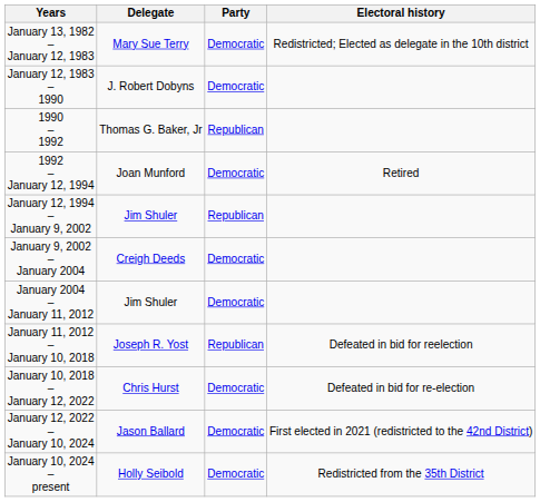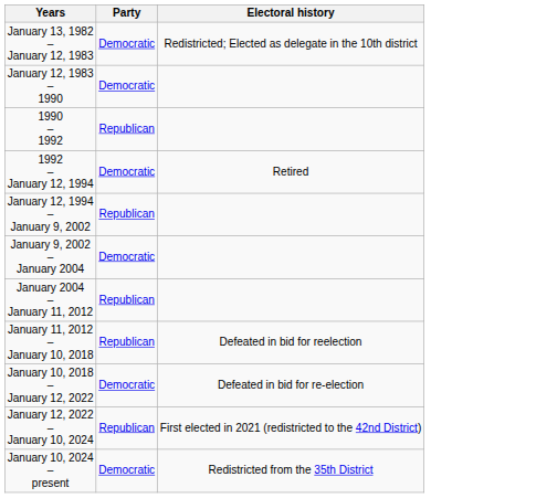 <table class=wikitable style="text-align:center">
 <tr valign=bottom>
 <th>Years</th>
-<th colspan=1>Delegate</th>
 <th>Party</th>
 <th>Electoral history</th>
 </tr>
 <tr>
 <td nowrap><span>January 13, 1982</span><br>–<br><span>January 12, 1983</span></td>
-<td><a href='#'>Mary Sue Terry</a></td>
 <td><a href='#'>Democratic</a></td>
 <td>Redistricted; Elected as delegate in the 10th district</td>
 </tr>
 <tr>
 <td nowrap><span>January 12, 1983</span><br>–<br><span>1990</span></td>
-<td>J. Robert Dobyns</td>
 <td><a href='#'>Democratic</a></td>
 <td></td>
 </tr>
 <tr>
 <td nowrap><span>1990</span><br>–<br><span>1992</span></td>
-<td>Thomas G. Baker, Jr</td>
 <td><a href='#'>Republican</a></td>
 <td></td>
 </tr>
 <tr>
 <td nowrap><span>1992</span><br>–<br><span>January 12, 1994</span></td>
-<td>Joan Munford</td>
 <td><a href='#'>Democratic</a></td>
 <td>Retired</td>
 </tr>
 <tr>
 <td nowrap><span>January 12, 1994</span><br>–<br><span>January 9, 2002</span></td>
-<td><a href='#'>Jim Shuler</a></td>
 <td><a href='#'>Republican</a></td>
 <td></td>
 </tr>
 <tr>
 <td nowrap><span>January 9, 2002</span><br>–<br><span>January 2004</span></td>
-<td><a href='#'>Creigh Deeds</a></td>
 <td><a href='#'>Democratic</a></td>
 <td></td>
 </tr>
 <tr>
 <td nowrap><span>January 2004</span><br>–<br><span>January 11, 2012</span></td>
-<td>Jim Shuler</td>
-<td><a href='#'>Democratic</a></td>
+<td><a href='#'>Republican</a></td>
 <td></td>
 </tr>
 <tr>
 <td nowrap><span>January 11, 2012</span><br>–<br><span>January 10, 2018</span></td>
-<td><a href='#'>Joseph R. Yost</a></td>
 <td><a href='#'>Republican</a></td>
 <td>Defeated in bid for reelection</td>
 </tr>
 <tr>
 <td nowrap><span>January 10, 2018</span><br>–<br><span>January 12, 2022</span></td>
-<td><a href='#'>Chris Hurst</a></td>
 <td><a href='#'>Democratic</a></td>
 <td>Defeated in bid for re-election</td>
 </tr>
 <tr>
 <td nowrap><span>January 12, 2022</span><br>–<br><span>January 10, 2024</span></td>
-<td><a href='#'>Jason Ballard</a></td>
-<td><a href='#'>Democratic</a></td>
+<td><a href='#'>Republican</a></td>
 <td>First elected in 2021 (redistricted to the <a href='#'>42nd District</a>)</td>
 </tr>
 <tr>
 <td nowrap><span>January 10, 2024</span><br>–<br><span>present</span></td>
-<td><a href='#'>Holly Seibold</a></td>
 <td><a href='#'>Democratic</a></td>
 <td>Redistricted from the <a href='#'>35th District</a></td>
 </tr>
 </table>
